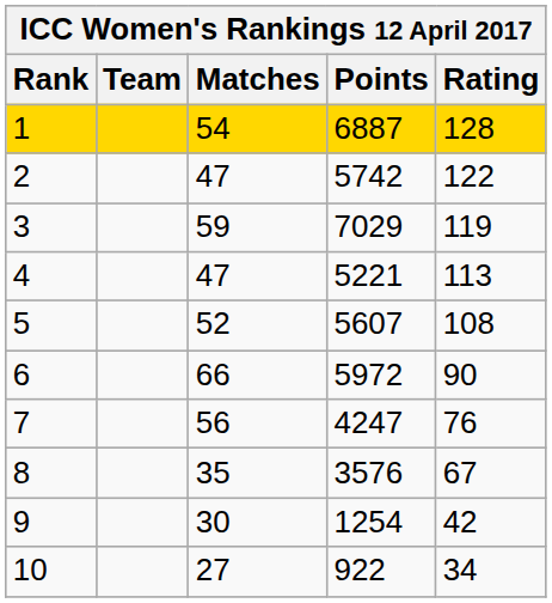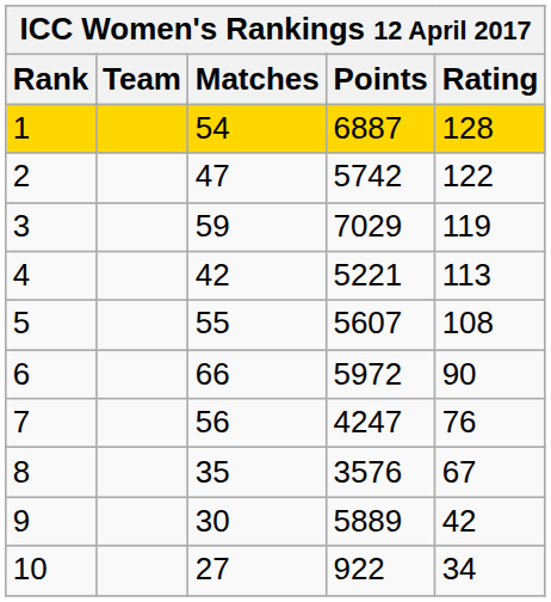 <table class="wikitable" stp;">
 <tr>
 <th colspan="5">ICC Women's Rankings <small>12 April 2017</small></th>
 </tr>
 <tr>
 <th>Rank</th>
 <th>Team</th>
 <th>Matches</th>
 <th>Points</th>
 <th>Rating</th>
 </tr>
 <tr style="background:gold">
 <td>1</td>
 <td style="text-align:left;"></td>
 <td>54</td>
 <td>6887</td>
 <td>128</td>
 </tr>
 <tr>
 <td>2</td>
 <td style="text-align:left;"></td>
 <td>47</td>
 <td>5742</td>
 <td>122</td>
 </tr>
 <tr>
 <td>3</td>
 <td style="text-align:left;"></td>
 <td>59</td>
 <td>7029</td>
 <td>119</td>
 </tr>
 <tr>
 <td>4</td>
 <td style="text-align:left;"></td>
-<td>47</td>
+<td>42</td>
 <td>5221</td>
 <td>113</td>
 </tr>
 <tr>
 <td>5</td>
 <td style="text-align:left;"></td>
-<td>52</td>
+<td>55</td>
 <td>5607</td>
 <td>108</td>
 </tr>
 <tr>
 <td>6</td>
 <td style="text-align:left;"></td>
 <td>66</td>
 <td>5972</td>
 <td>90</td>
 </tr>
 <tr>
 <td>7</td>
 <td style="text-align:left;"></td>
 <td>56</td>
 <td>4247</td>
 <td>76</td>
 </tr>
 <tr>
 <td>8</td>
 <td style="text-align:left;"></td>
 <td>35</td>
 <td>3576</td>
 <td>67</td>
 </tr>
 <tr>
 <td>9</td>
 <td style="text-align:left;"></td>
 <td>30</td>
-<td>1254</td>
+<td>5889</td>
 <td>42</td>
 </tr>
 <tr>
 <td>10</td>
 <td style="text-align:left;"></td>
 <td>27</td>
 <td>922</td>
 <td>34</td>
 </tr>
 </table>
